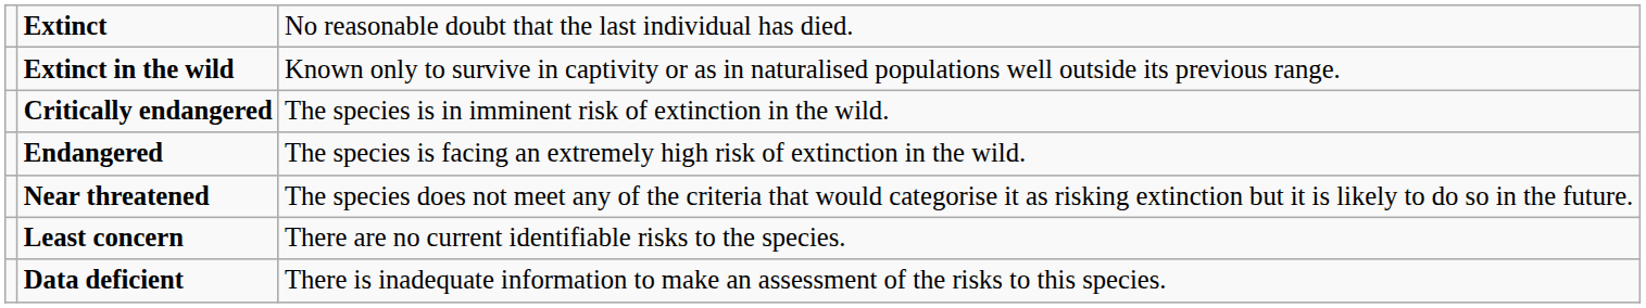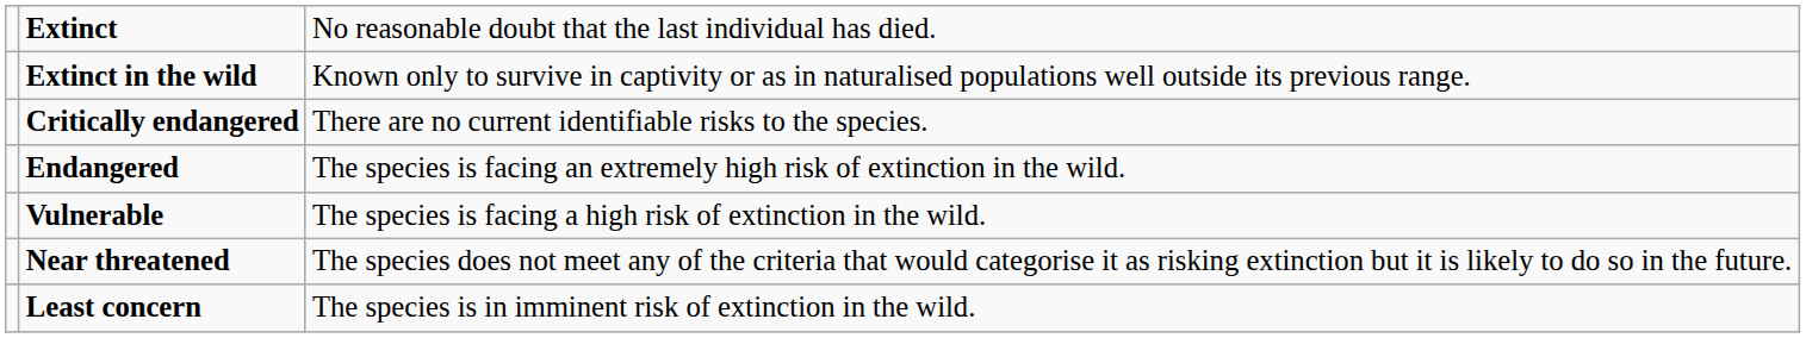 <table class="wikitable" style="text-align:left">
 <tr>
 <td></td>
 <td><strong>Extinct</strong></td>
 <td>No reasonable doubt that the last individual has died.</td>
 </tr>
 <tr>
 <td></td>
 <td><strong>Extinct in the wild</strong></td>
 <td>Known only to survive in captivity or as in naturalised populations well outside its previous range.</td>
 </tr>
 <tr>
 <td></td>
 <td><strong>Critically endangered</strong></td>
-<td>The species is in imminent risk of extinction in the wild.</td>
+<td>There are no current identifiable risks to the species.</td>
 </tr>
 <tr>
 <td></td>
 <td><strong>Endangered</strong></td>
 <td>The species is facing an extremely high risk of extinction in the wild.</td>
+</tr>
+<tr>
+<td></td>
+<td><strong>Vulnerable</strong></td>
+<td>The species is facing a high risk of extinction in the wild.</td>
 </tr>
 <tr>
 <td></td>
 <td><strong>Near threatened</strong></td>
 <td>The species does not meet any of the criteria that would categorise it as risking extinction but it is likely to do so in the future.</td>
 </tr>
 <tr>
 <td></td>
 <td><strong>Least concern</strong></td>
-<td>There are no current identifiable risks to the species.</td>
-</tr>
-<tr>
-<td></td>
-<td><strong>Data deficient</strong></td>
-<td>There is inadequate information to make an assessment of the risks to this species.</td>
+<td>The species is in imminent risk of extinction in the wild.</td>
 </tr>
 </table>
